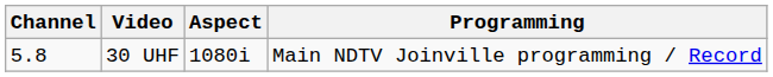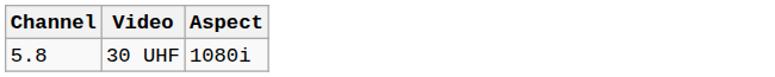 <table class="wikitable">
 <tr>
 <th>Channel</th>
 <th>Video</th>
 <th>Aspect</th>
-<th>Programming</th>
 </tr>
 <tr>
 <td>5.8</td>
 <td>30 UHF</td>
 <td>1080i</td>
-<td>Main NDTV Joinville programming / <a href='#'>Record</a></td>
 </tr>
 </table>
